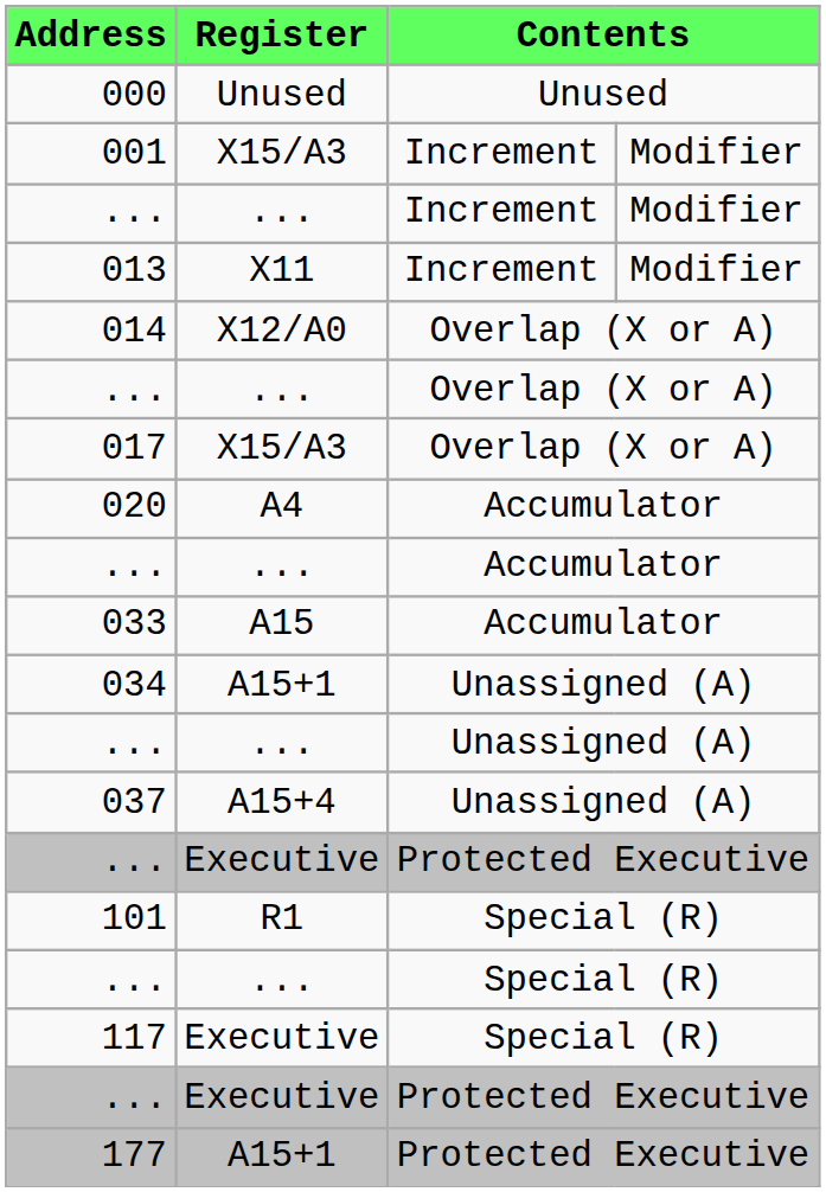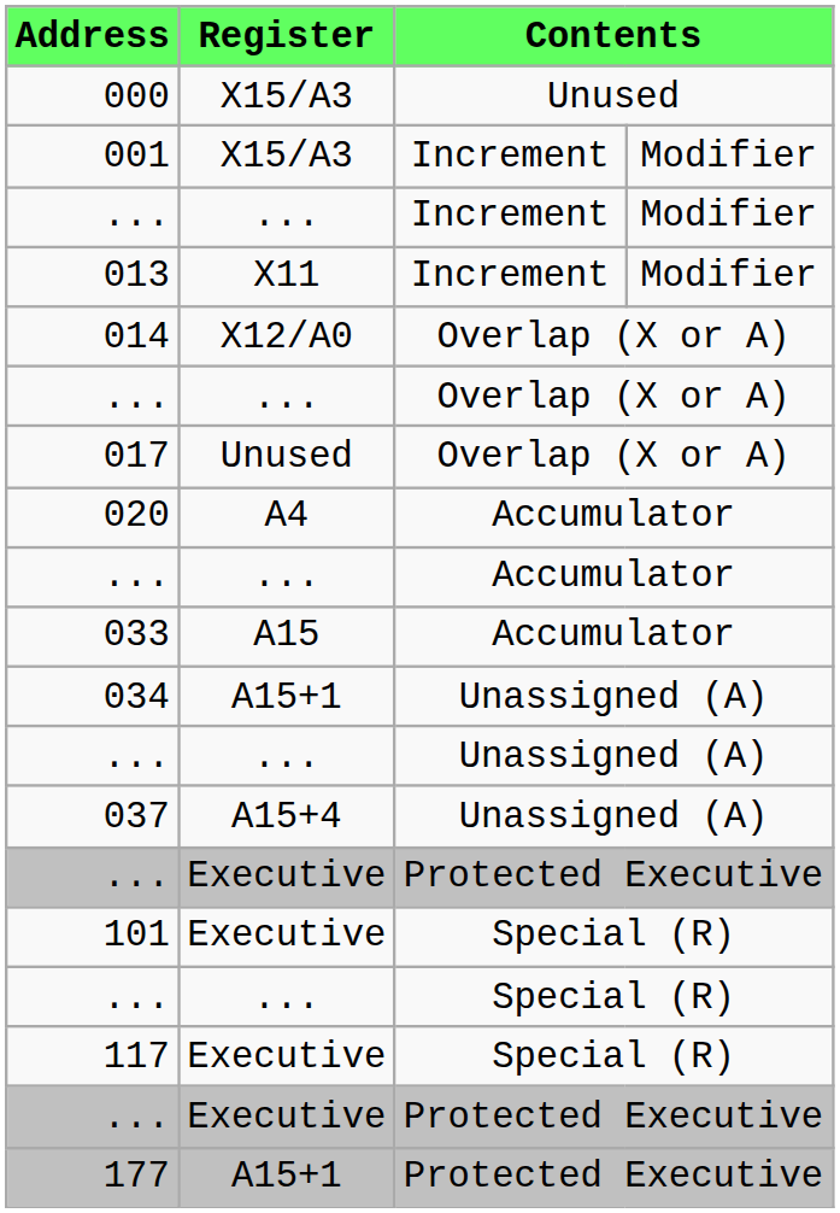 <table class="wikitable floatright" border="1" style="text-align:center;">
 <tr style="vertical-align:bottom;">
 <th style="background-color:#60ff60;">Address</th>
 <th style="background-color:#60ff60;">Register</th>
 <th style="background-color:#60ff60;" colspan="2">Contents</th>
 </tr>
 <tr style="vertical-align:bottom;">
 <td style="text-align:right;">000</td>
-<td>Unused</td>
+<td>X15/A3</td>
 <td colspan="2">Unused</td>
 </tr>
 <tr style="vertical-align:bottom;">
 <td style="text-align:right;">001</td>
 <td>X15/A3</td>
 <td>Increment</td>
 <td>Modifier</td>
 </tr>
 <tr style="vertical-align:bottom;">
 <td style="text-align:right;">...</td>
 <td>...</td>
 <td>Increment</td>
 <td>Modifier</td>
 </tr>
 <tr style="vertical-align:bottom;">
 <td style="text-align:right;">013</td>
 <td>X11</td>
 <td>Increment</td>
 <td>Modifier</td>
 </tr>
 <tr style="vertical-align:bottom;">
 <td style="text-align:right;">014</td>
 <td>X12/A0</td>
 <td colspan="2">Overlap (X or A)</td>
 </tr>
 <tr style="vertical-align:bottom;">
 <td style="text-align:right;">...</td>
 <td>...</td>
 <td colspan="2" ALIGN="center">Overlap (X or A)</td>
 </tr>
 <tr style="vertical-align:bottom;">
 <td style="text-align:right;">017</td>
-<td>X15/A3</td>
+<td>Unused</td>
 <td colspan="2">Overlap (X or A)</td>
 </tr>
 <tr style="vertical-align:bottom;">
 <td style="text-align:right;">020</td>
 <td>A4</td>
 <td colspan="2" ALIGN="center">Accumulator</td>
 </tr>
 <tr style="vertical-align:bottom;">
 <td style="text-align:right;">...</td>
 <td>...</td>
 <td colspan="2">Accumulator</td>
 </tr>
 <tr style="vertical-align:bottom;">
 <td style="text-align:right;">033</td>
 <td>A15</td>
 <td colspan="2">Accumulator</td>
 </tr>
 <tr style="vertical-align:bottom;">
 <td style="text-align:right;">034</td>
 <td>A15+1</td>
 <td colspan="2">Unassigned (A)</td>
 </tr>
 <tr style="vertical-align:bottom;">
 <td style="text-align:right;">...</td>
 <td>...</td>
 <td colspan="2">Unassigned (A)</td>
 </tr>
 <tr style="vertical-align:bottom;">
 <td style="text-align:right;">037</td>
 <td>A15+4</td>
 <td colspan="2">Unassigned (A)</td>
 </tr>
 <tr style="vertical-align:bottom; background-color:#C0C0C0;">
 <td style="text-align:right;">...</td>
 <td>Executive</td>
 <td colspan="2">Protected Executive</td>
 </tr>
 <tr style="vertical-align:bottom;">
 <td style="text-align:right;">101</td>
-<td>R1</td>
+<td>Executive</td>
 <td colspan="2">Special (R)</td>
 </tr>
 <tr style="vertical-align:bottom;">
 <td style="text-align:right;">...</td>
 <td>...</td>
 <td colspan="2">Special (R)</td>
 </tr>
 <tr style="vertical-align:bottom;">
 <td style="text-align:right;">117</td>
 <td>Executive</td>
 <td colspan="2">Special (R)</td>
 </tr>
 <tr style="vertical-align:bottom; background-color:#C0C0C0;">
 <td style="text-align:right;">...</td>
 <td>Executive</td>
 <td colspan="2">Protected Executive</td>
 </tr>
 <tr style="vertical-align:bottom; background-color:#C0C0C0;">
 <td style="text-align:right;">177</td>
 <td>A15+1</td>
 <td colspan="2">Protected Executive</td>
 </tr>
 </table>
